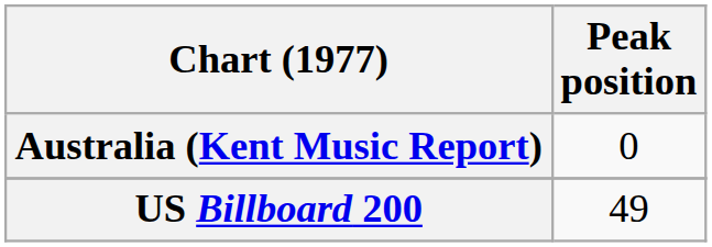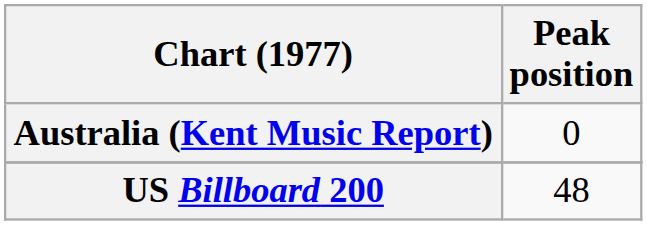 <table class="wikitable sortable plainrowheaders" style="text-align:center">
 <tr>
 <th scope="col">Chart (1977)</th>
 <th>Peak<br>position</th>
 </tr>
 <tr>
 <th scope="row">Australia (<a href='#'>Kent Music Report</a>)</th>
 <td>0</td>
 </tr>
 <tr>
 </tr>
 <tr>
 </tr>
 <tr>
 </tr>
 <tr>
 <th scope="row">US <a href='#'><em>Billboard</em> 200</a></th>
-<td>49</td>
+<td>48</td>
 </tr>
 </table>
